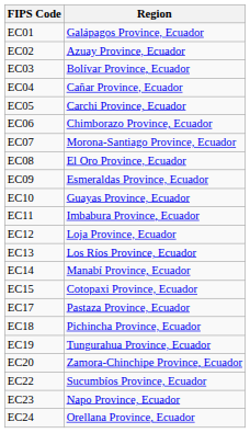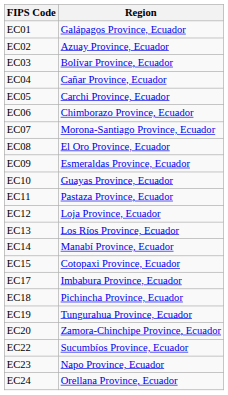 <table class="wikitable">
 <tr>
 <th>FIPS Code</th>
 <th>Region</th>
 </tr>
 <tr>
 <td>EC01</td>
 <td><a href='#'>Galápagos Province, Ecuador</a></td>
 </tr>
 <tr>
 <td>EC02</td>
 <td><a href='#'>Azuay Province, Ecuador</a></td>
 </tr>
 <tr>
 <td>EC03</td>
 <td><a href='#'>Bolívar Province, Ecuador</a></td>
 </tr>
 <tr>
 <td>EC04</td>
 <td><a href='#'>Cañar Province, Ecuador</a></td>
 </tr>
 <tr>
 <td>EC05</td>
 <td><a href='#'>Carchi Province, Ecuador</a></td>
 </tr>
 <tr>
 <td>EC06</td>
 <td><a href='#'>Chimborazo Province, Ecuador</a></td>
 </tr>
 <tr>
 <td>EC07</td>
 <td><a href='#'>Morona-Santiago Province, Ecuador</a></td>
 </tr>
 <tr>
 <td>EC08</td>
 <td><a href='#'>El Oro Province, Ecuador</a></td>
 </tr>
 <tr>
 <td>EC09</td>
 <td><a href='#'>Esmeraldas Province, Ecuador</a></td>
 </tr>
 <tr>
 <td>EC10</td>
 <td><a href='#'>Guayas Province, Ecuador</a></td>
 </tr>
 <tr>
 <td>EC11</td>
-<td><a href='#'>Imbabura Province, Ecuador</a></td>
+<td><a href='#'>Pastaza Province, Ecuador</a></td>
 </tr>
 <tr>
 <td>EC12</td>
 <td><a href='#'>Loja Province, Ecuador</a></td>
 </tr>
 <tr>
 <td>EC13</td>
 <td><a href='#'>Los Ríos Province, Ecuador</a></td>
 </tr>
 <tr>
 <td>EC14</td>
 <td><a href='#'>Manabí Province, Ecuador</a></td>
 </tr>
 <tr>
 <td>EC15</td>
 <td><a href='#'>Cotopaxi Province, Ecuador</a></td>
 </tr>
 <tr>
 <td>EC17</td>
-<td><a href='#'>Pastaza Province, Ecuador</a></td>
+<td><a href='#'>Imbabura Province, Ecuador</a></td>
 </tr>
 <tr>
 <td>EC18</td>
 <td><a href='#'>Pichincha Province, Ecuador</a></td>
 </tr>
 <tr>
 <td>EC19</td>
 <td><a href='#'>Tungurahua Province, Ecuador</a></td>
 </tr>
 <tr>
 <td>EC20</td>
 <td><a href='#'>Zamora-Chinchipe Province, Ecuador</a></td>
 </tr>
 <tr>
 <td>EC22</td>
 <td><a href='#'>Sucumbíos Province, Ecuador</a></td>
 </tr>
 <tr>
 <td>EC23</td>
 <td><a href='#'>Napo Province, Ecuador</a></td>
 </tr>
 <tr>
 <td>EC24</td>
 <td><a href='#'>Orellana Province, Ecuador</a></td>
 </tr>
 </table>
